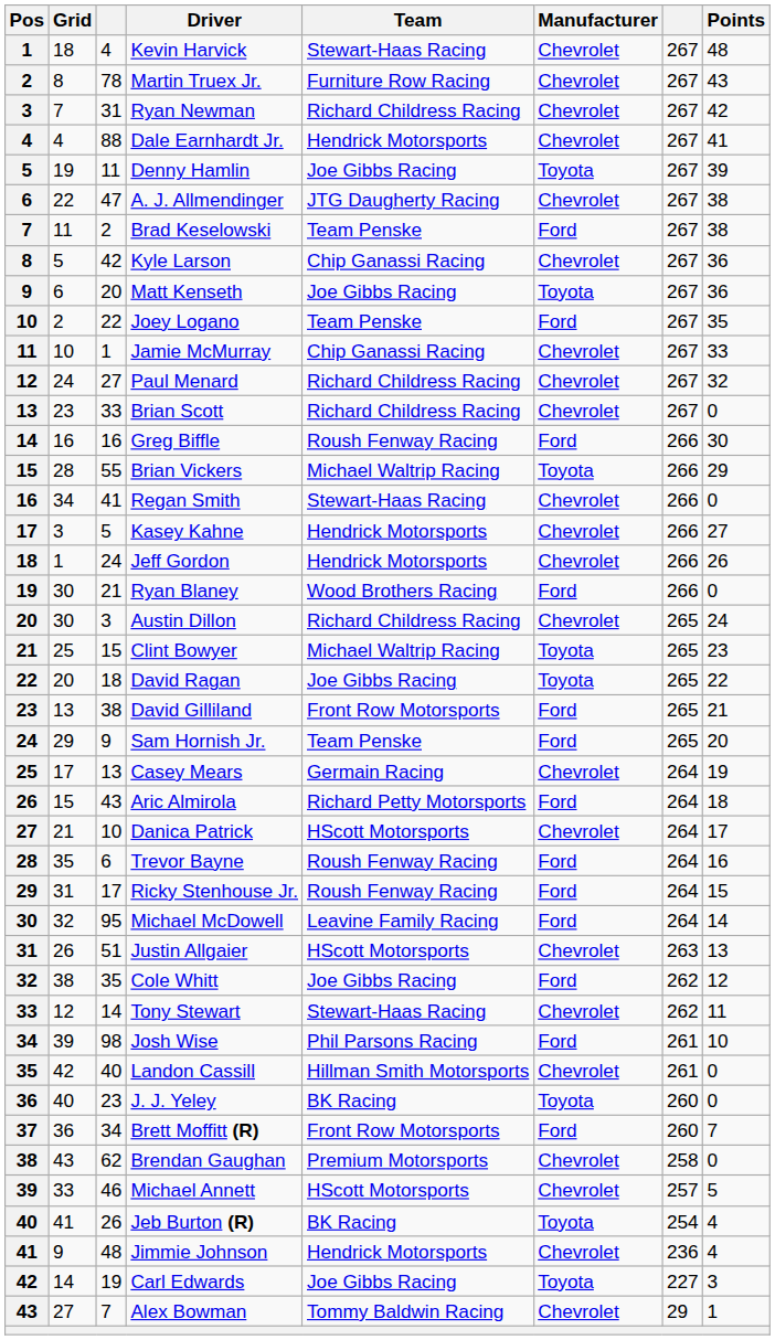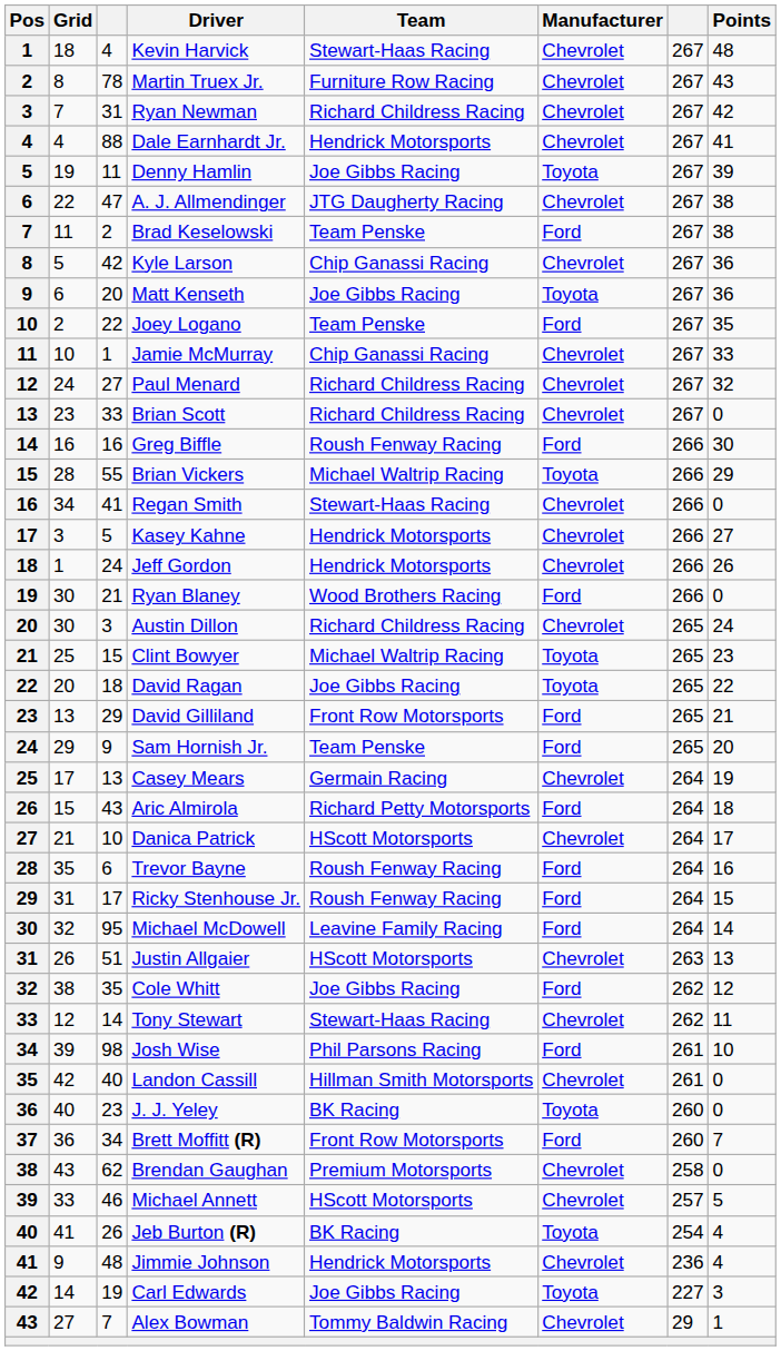 <table class="wikitable" style="font-size:95%">
 <tr>
 <th>Pos</th>
 <th>Grid</th>
 <th></th>
 <th>Driver</th>
 <th>Team</th>
 <th>Manufacturer</th>
 <th></th>
 <th>Points</th>
 </tr>
 <tr>
 <th>1</th>
 <td>18</td>
 <td>4</td>
 <td><a href='#'>Kevin Harvick</a></td>
 <td><a href='#'>Stewart-Haas Racing</a></td>
 <td><a href='#'>Chevrolet</a></td>
 <td>267</td>
 <td>48</td>
 </tr>
 <tr>
 <th>2</th>
 <td>8</td>
 <td>78</td>
 <td><a href='#'>Martin Truex Jr.</a></td>
 <td><a href='#'>Furniture Row Racing</a></td>
 <td><a href='#'>Chevrolet</a></td>
 <td>267</td>
 <td>43</td>
 </tr>
 <tr>
 <th>3</th>
 <td>7</td>
 <td>31</td>
 <td><a href='#'>Ryan Newman</a></td>
 <td><a href='#'>Richard Childress Racing</a></td>
 <td><a href='#'>Chevrolet</a></td>
 <td>267</td>
 <td>42</td>
 </tr>
 <tr>
 <th>4</th>
 <td>4</td>
 <td>88</td>
 <td><a href='#'>Dale Earnhardt Jr.</a></td>
 <td><a href='#'>Hendrick Motorsports</a></td>
 <td><a href='#'>Chevrolet</a></td>
 <td>267</td>
 <td>41</td>
 </tr>
 <tr>
 <th>5</th>
 <td>19</td>
 <td>11</td>
 <td><a href='#'>Denny Hamlin</a></td>
 <td><a href='#'>Joe Gibbs Racing</a></td>
 <td><a href='#'>Toyota</a></td>
 <td>267</td>
 <td>39</td>
 </tr>
 <tr>
 <th>6</th>
 <td>22</td>
 <td>47</td>
 <td><a href='#'>A. J. Allmendinger</a></td>
 <td><a href='#'>JTG Daugherty Racing</a></td>
 <td><a href='#'>Chevrolet</a></td>
 <td>267</td>
 <td>38</td>
 </tr>
 <tr>
 <th>7</th>
 <td>11</td>
 <td>2</td>
 <td><a href='#'>Brad Keselowski</a></td>
 <td><a href='#'>Team Penske</a></td>
 <td><a href='#'>Ford</a></td>
 <td>267</td>
 <td>38</td>
 </tr>
 <tr>
 <th>8</th>
 <td>5</td>
 <td>42</td>
 <td><a href='#'>Kyle Larson</a></td>
 <td><a href='#'>Chip Ganassi Racing</a></td>
 <td><a href='#'>Chevrolet</a></td>
 <td>267</td>
 <td>36</td>
 </tr>
 <tr>
 <th>9</th>
 <td>6</td>
 <td>20</td>
 <td><a href='#'>Matt Kenseth</a></td>
 <td><a href='#'>Joe Gibbs Racing</a></td>
 <td><a href='#'>Toyota</a></td>
 <td>267</td>
 <td>36</td>
 </tr>
 <tr>
 <th>10</th>
 <td>2</td>
 <td>22</td>
 <td><a href='#'>Joey Logano</a></td>
 <td><a href='#'>Team Penske</a></td>
 <td><a href='#'>Ford</a></td>
 <td>267</td>
 <td>35</td>
 </tr>
 <tr>
 <th>11</th>
 <td>10</td>
 <td>1</td>
 <td><a href='#'>Jamie McMurray</a></td>
 <td><a href='#'>Chip Ganassi Racing</a></td>
 <td><a href='#'>Chevrolet</a></td>
 <td>267</td>
 <td>33</td>
 </tr>
 <tr>
 <th>12</th>
 <td>24</td>
 <td>27</td>
 <td><a href='#'>Paul Menard</a></td>
 <td><a href='#'>Richard Childress Racing</a></td>
 <td><a href='#'>Chevrolet</a></td>
 <td>267</td>
 <td>32</td>
 </tr>
 <tr>
 <th>13</th>
 <td>23</td>
 <td>33</td>
 <td><a href='#'>Brian Scott</a></td>
 <td><a href='#'>Richard Childress Racing</a></td>
 <td><a href='#'>Chevrolet</a></td>
 <td>267</td>
 <td>0</td>
 </tr>
 <tr>
 <th>14</th>
 <td>16</td>
 <td>16</td>
 <td><a href='#'>Greg Biffle</a></td>
 <td><a href='#'>Roush Fenway Racing</a></td>
 <td><a href='#'>Ford</a></td>
 <td>266</td>
 <td>30</td>
 </tr>
 <tr>
 <th>15</th>
 <td>28</td>
 <td>55</td>
 <td><a href='#'>Brian Vickers</a></td>
 <td><a href='#'>Michael Waltrip Racing</a></td>
 <td><a href='#'>Toyota</a></td>
 <td>266</td>
 <td>29</td>
 </tr>
 <tr>
 <th>16</th>
 <td>34</td>
 <td>41</td>
 <td><a href='#'>Regan Smith</a></td>
 <td><a href='#'>Stewart-Haas Racing</a></td>
 <td><a href='#'>Chevrolet</a></td>
 <td>266</td>
 <td>0</td>
 </tr>
 <tr>
 <th>17</th>
 <td>3</td>
 <td>5</td>
 <td><a href='#'>Kasey Kahne</a></td>
 <td><a href='#'>Hendrick Motorsports</a></td>
 <td><a href='#'>Chevrolet</a></td>
 <td>266</td>
 <td>27</td>
 </tr>
 <tr>
 <th>18</th>
 <td>1</td>
 <td>24</td>
 <td><a href='#'>Jeff Gordon</a></td>
 <td><a href='#'>Hendrick Motorsports</a></td>
 <td><a href='#'>Chevrolet</a></td>
 <td>266</td>
 <td>26</td>
 </tr>
 <tr>
 <th>19</th>
 <td>30</td>
 <td>21</td>
 <td><a href='#'>Ryan Blaney</a></td>
 <td><a href='#'>Wood Brothers Racing</a></td>
 <td><a href='#'>Ford</a></td>
 <td>266</td>
 <td>0</td>
 </tr>
 <tr>
 <th>20</th>
 <td>30</td>
 <td>3</td>
 <td><a href='#'>Austin Dillon</a></td>
 <td><a href='#'>Richard Childress Racing</a></td>
 <td><a href='#'>Chevrolet</a></td>
 <td>265</td>
 <td>24</td>
 </tr>
 <tr>
 <th>21</th>
 <td>25</td>
 <td>15</td>
 <td><a href='#'>Clint Bowyer</a></td>
 <td><a href='#'>Michael Waltrip Racing</a></td>
 <td><a href='#'>Toyota</a></td>
 <td>265</td>
 <td>23</td>
 </tr>
 <tr>
 <th>22</th>
 <td>20</td>
 <td>18</td>
 <td><a href='#'>David Ragan</a></td>
 <td><a href='#'>Joe Gibbs Racing</a></td>
 <td><a href='#'>Toyota</a></td>
 <td>265</td>
 <td>22</td>
 </tr>
 <tr>
 <th>23</th>
 <td>13</td>
-<td>38</td>
+<td>29</td>
 <td><a href='#'>David Gilliland</a></td>
 <td><a href='#'>Front Row Motorsports</a></td>
 <td><a href='#'>Ford</a></td>
 <td>265</td>
 <td>21</td>
 </tr>
 <tr>
 <th>24</th>
 <td>29</td>
 <td>9</td>
 <td><a href='#'>Sam Hornish Jr.</a></td>
 <td><a href='#'>Team Penske</a></td>
 <td><a href='#'>Ford</a></td>
 <td>265</td>
 <td>20</td>
 </tr>
 <tr>
 <th>25</th>
 <td>17</td>
 <td>13</td>
 <td><a href='#'>Casey Mears</a></td>
 <td><a href='#'>Germain Racing</a></td>
 <td><a href='#'>Chevrolet</a></td>
 <td>264</td>
 <td>19</td>
 </tr>
 <tr>
 <th>26</th>
 <td>15</td>
 <td>43</td>
 <td><a href='#'>Aric Almirola</a></td>
 <td><a href='#'>Richard Petty Motorsports</a></td>
 <td><a href='#'>Ford</a></td>
 <td>264</td>
 <td>18</td>
 </tr>
 <tr>
 <th>27</th>
 <td>21</td>
 <td>10</td>
 <td><a href='#'>Danica Patrick</a></td>
 <td><a href='#'>HScott Motorsports</a></td>
 <td><a href='#'>Chevrolet</a></td>
 <td>264</td>
 <td>17</td>
 </tr>
 <tr>
 <th>28</th>
 <td>35</td>
 <td>6</td>
 <td><a href='#'>Trevor Bayne</a></td>
 <td><a href='#'>Roush Fenway Racing</a></td>
 <td><a href='#'>Ford</a></td>
 <td>264</td>
 <td>16</td>
 </tr>
 <tr>
 <th>29</th>
 <td>31</td>
 <td>17</td>
 <td><a href='#'>Ricky Stenhouse Jr.</a></td>
 <td><a href='#'>Roush Fenway Racing</a></td>
 <td><a href='#'>Ford</a></td>
 <td>264</td>
 <td>15</td>
 </tr>
 <tr>
 <th>30</th>
 <td>32</td>
 <td>95</td>
 <td><a href='#'>Michael McDowell</a></td>
 <td><a href='#'>Leavine Family Racing</a></td>
 <td><a href='#'>Ford</a></td>
 <td>264</td>
 <td>14</td>
 </tr>
 <tr>
 <th>31</th>
 <td>26</td>
 <td>51</td>
 <td><a href='#'>Justin Allgaier</a></td>
 <td><a href='#'>HScott Motorsports</a></td>
 <td><a href='#'>Chevrolet</a></td>
 <td>263</td>
 <td>13</td>
 </tr>
 <tr>
 <th>32</th>
 <td>38</td>
 <td>35</td>
 <td><a href='#'>Cole Whitt</a></td>
 <td><a href='#'>Joe Gibbs Racing</a></td>
 <td><a href='#'>Ford</a></td>
 <td>262</td>
 <td>12</td>
 </tr>
 <tr>
 <th>33</th>
 <td>12</td>
 <td>14</td>
 <td><a href='#'>Tony Stewart</a></td>
 <td><a href='#'>Stewart-Haas Racing</a></td>
 <td><a href='#'>Chevrolet</a></td>
 <td>262</td>
 <td>11</td>
 </tr>
 <tr>
 <th>34</th>
 <td>39</td>
 <td>98</td>
 <td><a href='#'>Josh Wise</a></td>
 <td><a href='#'>Phil Parsons Racing</a></td>
 <td><a href='#'>Ford</a></td>
 <td>261</td>
 <td>10</td>
 </tr>
 <tr>
 <th>35</th>
 <td>42</td>
 <td>40</td>
 <td><a href='#'>Landon Cassill</a></td>
 <td><a href='#'>Hillman Smith Motorsports</a></td>
 <td><a href='#'>Chevrolet</a></td>
 <td>261</td>
 <td>0</td>
 </tr>
 <tr>
 <th>36</th>
 <td>40</td>
 <td>23</td>
 <td><a href='#'>J. J. Yeley</a></td>
 <td><a href='#'>BK Racing</a></td>
 <td><a href='#'>Toyota</a></td>
 <td>260</td>
 <td>0</td>
 </tr>
 <tr>
 <th>37</th>
 <td>36</td>
 <td>34</td>
 <td><a href='#'>Brett Moffitt</a> <strong>(R)</strong></td>
 <td><a href='#'>Front Row Motorsports</a></td>
 <td><a href='#'>Ford</a></td>
 <td>260</td>
 <td>7</td>
 </tr>
 <tr>
 <th>38</th>
 <td>43</td>
 <td>62</td>
 <td><a href='#'>Brendan Gaughan</a></td>
 <td><a href='#'>Premium Motorsports</a></td>
 <td><a href='#'>Chevrolet</a></td>
 <td>258</td>
 <td>0</td>
 </tr>
 <tr>
 <th>39</th>
 <td>33</td>
 <td>46</td>
 <td><a href='#'>Michael Annett</a></td>
 <td><a href='#'>HScott Motorsports</a></td>
 <td><a href='#'>Chevrolet</a></td>
 <td>257</td>
 <td>5</td>
 </tr>
 <tr>
 <th>40</th>
 <td>41</td>
 <td>26</td>
 <td><a href='#'>Jeb Burton</a> <strong>(R)</strong></td>
 <td><a href='#'>BK Racing</a></td>
 <td><a href='#'>Toyota</a></td>
 <td>254</td>
 <td>4</td>
 </tr>
 <tr>
 <th>41</th>
 <td>9</td>
 <td>48</td>
 <td><a href='#'>Jimmie Johnson</a></td>
 <td><a href='#'>Hendrick Motorsports</a></td>
 <td><a href='#'>Chevrolet</a></td>
 <td>236</td>
 <td>4</td>
 </tr>
 <tr>
 <th>42</th>
 <td>14</td>
 <td>19</td>
 <td><a href='#'>Carl Edwards</a></td>
 <td><a href='#'>Joe Gibbs Racing</a></td>
 <td><a href='#'>Toyota</a></td>
 <td>227</td>
 <td>3</td>
 </tr>
 <tr>
 <th>43</th>
 <td>27</td>
 <td>7</td>
 <td><a href='#'>Alex Bowman</a></td>
 <td><a href='#'>Tommy Baldwin Racing</a></td>
 <td><a href='#'>Chevrolet</a></td>
 <td>29</td>
 <td>1</td>
 </tr>
 <tr>
 <th colspan="8"></th>
 </tr>
 </table>
